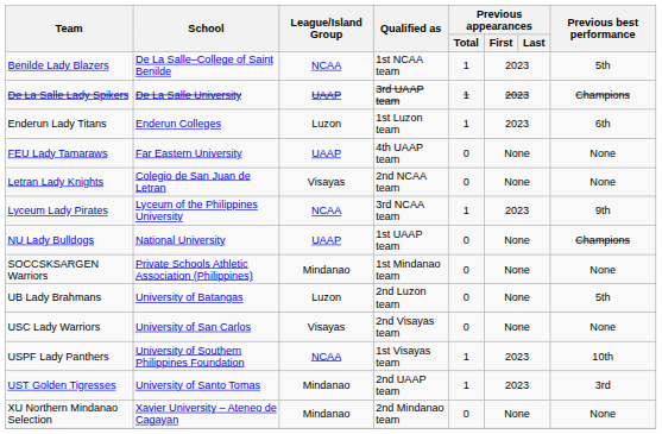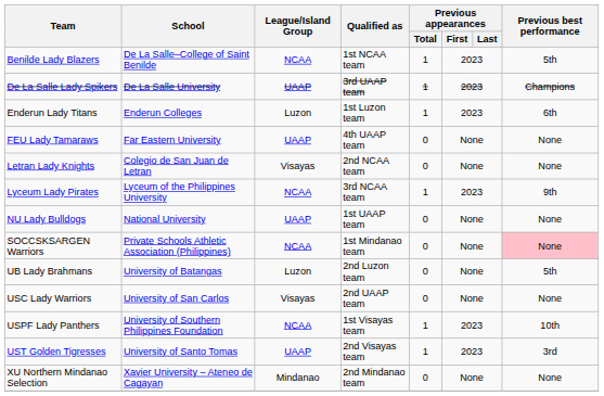 <table class="wikitable sortable" style="font-size:90%">
 <tr>
 <th rowspan=2>Team</th>
 <th rowspan=2>School</th>
 <th rowspan=2>League/Island Group</th>
 <th rowspan=2>Qualified as</th>
 <th colspan=3>Previous appearances</th>
 <th rowspan=2>Previous best performance</th>
 </tr>
 <tr>
 <th>Total</th>
 <th>First</th>
 <th>Last</th>
 </tr>
 <tr>
 <td><a href='#'>Benilde Lady Blazers</a></td>
 <td><a href='#'>De La Salle–College of Saint Benilde</a></td>
 <td align=center><a href='#'>NCAA</a></td>
 <td>1st NCAA team</td>
 <td style="text-align:center">1</td>
 <td colspan=2 style="text-align:center">2023</td>
 <td style="text-align:center">5th</td>
 </tr>
 <tr>
 <td><s><a href='#'>De La Salle Lady Spikers</a></s> </td>
 <td><s><a href='#'>De La Salle University</a></s></td>
 <td align=center><s><a href='#'>UAAP</a></s></td>
 <td><s>3rd UAAP team</s></td>
 <td style="text-align:center"><s>1</s></td>
 <td colspan=2 style="text-align:center"><s>2023</s></td>
 <td style="text-align:center"><s>Champions </s></td>
 </tr>
 <tr>
 <td>Enderun Lady Titans</td>
 <td><a href='#'>Enderun Colleges</a></td>
 <td style="text-align:center">Luzon</td>
 <td>1st Luzon team</td>
 <td style="text-align:center">1</td>
 <td colspan=2 style="text-align:center">2023</td>
 <td style="text-align:center">6th</td>
 </tr>
 <tr>
 <td><a href='#'>FEU Lady Tamaraws</a></td>
 <td><a href='#'>Far Eastern University</a></td>
 <td style="text-align:center"><a href='#'>UAAP</a></td>
 <td>4th UAAP team</td>
 <td style="text-align:center">0</td>
 <td colspan=2 style="text-align:center">None</td>
 <td style="text-align:center">None</td>
 </tr>
 <tr>
 <td><a href='#'>Letran Lady Knights</a></td>
 <td><a href='#'>Colegio de San Juan de Letran</a></td>
 <td style="text-align:center">Visayas</td>
 <td>2nd NCAA team</td>
 <td style="text-align:center">0</td>
 <td colspan=2 style="text-align:center">None</td>
 <td style="text-align:center">None</td>
 </tr>
 <tr>
 <td><a href='#'>Lyceum Lady Pirates</a></td>
 <td><a href='#'>Lyceum of the Philippines University</a></td>
 <td align=center><a href='#'>NCAA</a></td>
 <td>3rd NCAA team</td>
 <td style="text-align:center">1</td>
 <td colspan=2 style="text-align:center">2023</td>
 <td style="text-align:center">9th</td>
 </tr>
 <tr>
 <td><a href='#'>NU Lady Bulldogs</a></td>
 <td><a href='#'>National University</a></td>
 <td align=center><a href='#'>UAAP</a></td>
 <td>1st UAAP team</td>
 <td style="text-align:center">0</td>
 <td colspan=2 style="text-align:center">None</td>
-<td style="text-align:center"><s>Champions </s></td>
+<td style="text-align:center">None</td>
 </tr>
 <tr>
 <td>SOCCSKSARGEN Warriors</td>
 <td><a href='#'>Private Schools Athletic Association (Philippines)</a></td>
-<td style="text-align:center">Mindanao</td>
+<td align=center><a href='#'>NCAA</a></td>
 <td>1st Mindanao team</td>
 <td style="text-align:center">0</td>
 <td colspan=2 style="text-align:center">None</td>
-<td style="text-align:center">None</td>
+<td style="background: pink; text-align:center">None</td>
 </tr>
 <tr>
 <td>UB Lady Brahmans</td>
 <td><a href='#'>University of Batangas</a></td>
 <td style="text-align:center">Luzon</td>
 <td>2nd Luzon team</td>
 <td style="text-align:center">0</td>
 <td colspan=2 style="text-align:center">None</td>
 <td style="text-align:center">5th</td>
 </tr>
 <tr>
 <td>USC Lady Warriors</td>
 <td><a href='#'>University of San Carlos</a></td>
 <td style="text-align:center">Visayas</td>
-<td>2nd Visayas team</td>
+<td>2nd UAAP team</td>
 <td style="text-align:center">0</td>
 <td colspan=2 style="text-align:center">None</td>
 <td style="text-align:center">None</td>
 </tr>
 <tr>
 <td>USPF Lady Panthers</td>
 <td><a href='#'>University of Southern Philippines Foundation</a></td>
 <td align=center><a href='#'>NCAA</a></td>
 <td>1st Visayas team</td>
 <td style="text-align:center">1</td>
 <td colspan=2 style="text-align:center">2023</td>
 <td style="text-align:center">10th</td>
 </tr>
 <tr>
 <td><a href='#'>UST Golden Tigresses</a></td>
 <td><a href='#'>University of Santo Tomas</a></td>
-<td style="text-align:center">Mindanao</td>
-<td>2nd UAAP team</td>
+<td align=center><a href='#'>UAAP</a></td>
+<td>2nd Visayas team</td>
 <td style="text-align:center">1</td>
 <td colspan=2 style="text-align:center">2023</td>
 <td style="text-align:center">3rd</td>
 </tr>
 <tr>
 <td>XU Northern Mindanao Selection</td>
 <td><a href='#'>Xavier University – Ateneo de Cagayan</a></td>
 <td style="text-align:center">Mindanao</td>
 <td>2nd Mindanao team</td>
 <td style="text-align:center">0</td>
 <td colspan=2 style="text-align:center">None</td>
 <td style="text-align:center">None</td>
 </tr>
 <tr>
 </tr>
 </table>
